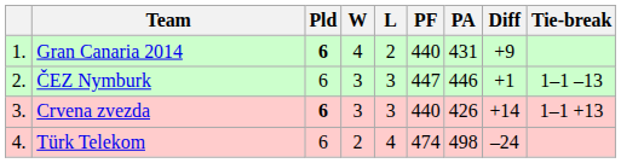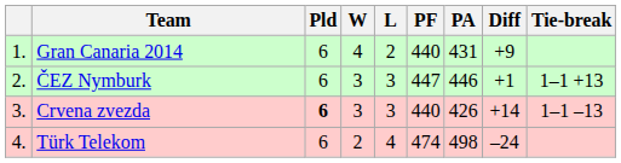 <table class="wikitable" style="text-align:center">
 <tr>
 <th width=15></th>
 <th width=220>Team</th>
 <th width=20>Pld</th>
 <th width=20>W</th>
 <th width=20>L</th>
 <th width=20>PF</th>
 <th width=20>PA</th>
 <th width=30>Diff</th>
 <th>Tie-break</th>
 </tr>
 <tr style="background: #ccffcc;">
 <td>1.</td>
 <td align=left> <a href='#'>Gran Canaria 2014</a></td>
-<td><strong>6</strong></td>
+<td>6</td>
 <td>4</td>
 <td>2</td>
 <td>440</td>
 <td>431</td>
 <td>+9</td>
 <td></td>
 </tr>
 <tr style="background: #ccffcc;">
 <td>2.</td>
 <td align=left> <a href='#'>ČEZ Nymburk</a></td>
 <td>6</td>
 <td>3</td>
 <td>3</td>
 <td>447</td>
 <td>446</td>
 <td>+1</td>
-<td>1–1 –13</td>
+<td>1–1 +13</td>
 </tr>
 <tr style="background: #ffcccc;">
 <td>3.</td>
 <td align=left> <a href='#'>Crvena zvezda</a></td>
 <td><strong>6</strong></td>
 <td>3</td>
 <td>3</td>
 <td>440</td>
 <td>426</td>
 <td>+14</td>
-<td>1–1 +13</td>
+<td>1–1 –13</td>
 </tr>
 <tr style="background: #ffcccc;">
 <td>4.</td>
 <td align=left> <a href='#'>Türk Telekom</a></td>
 <td>6</td>
 <td>2</td>
 <td>4</td>
 <td>474</td>
 <td>498</td>
 <td>–24</td>
 <td></td>
 </tr>
 </table>
